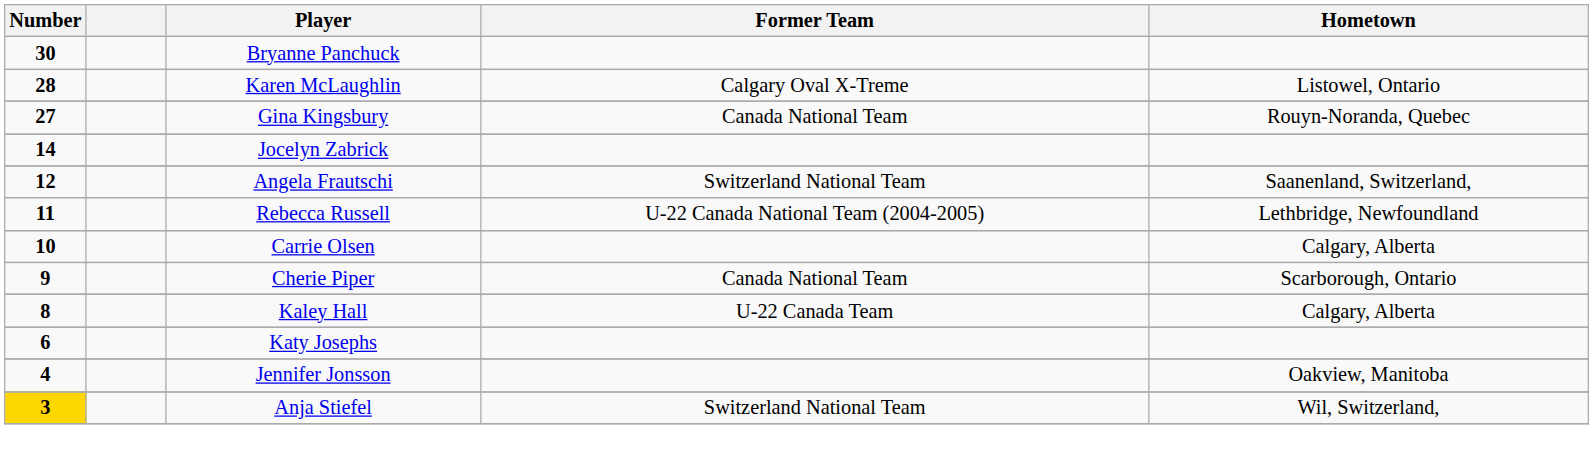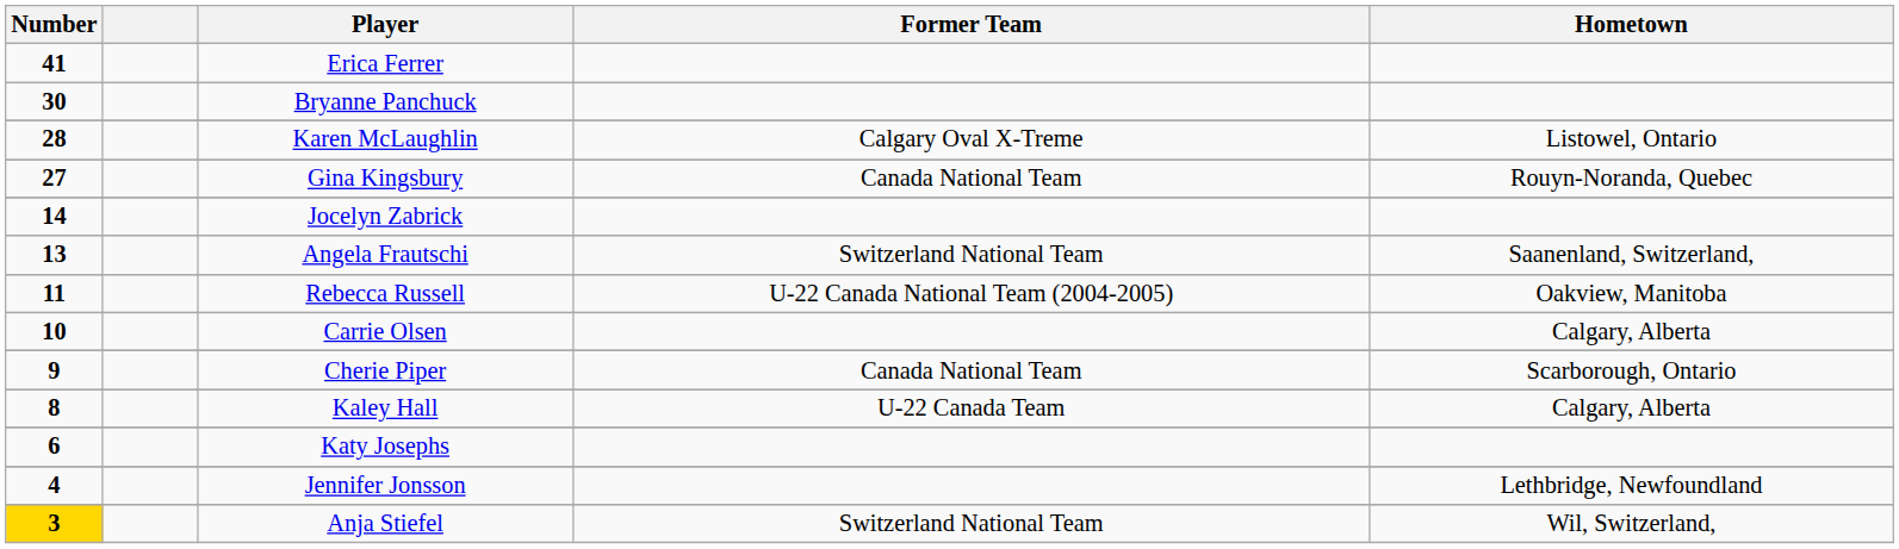 <table class="wikitable" style="text-align:center">
 <tr>
 <th width=5%>Number</th>
 <th width=5%></th>
 <th !width=10%>Player</th>
 <th !width=10%>Former Team</th>
 <th !width=10%>Hometown</th>
 </tr>
 <tr>
+</tr>
+<tr>
+<td><strong>41</strong></td>
+<td></td>
+<td><a href='#'>Erica Ferrer</a></td>
+<td></td>
+<td></td>
 </tr>
 <tr>
 </tr>
 <tr>
 <td><strong>30</strong></td>
 <td></td>
 <td><a href='#'>Bryanne Panchuck</a></td>
 <td></td>
 <td></td>
 </tr>
 <tr>
 </tr>
 <tr>
 <td><strong>28</strong></td>
 <td></td>
 <td><a href='#'>Karen McLaughlin</a></td>
 <td>Calgary Oval X-Treme</td>
 <td>Listowel, Ontario</td>
 </tr>
 <tr>
 </tr>
 <tr>
 <td><strong>27</strong></td>
 <td></td>
 <td><a href='#'>Gina Kingsbury</a></td>
 <td>Canada National Team</td>
 <td>Rouyn-Noranda, Quebec</td>
 </tr>
 <tr>
 </tr>
 <tr>
 <td><strong>14</strong></td>
 <td></td>
 <td><a href='#'>Jocelyn Zabrick</a></td>
 <td></td>
 <td></td>
 </tr>
 <tr>
 </tr>
 <tr>
-<td><strong>12</strong></td>
+<td><strong>13</strong></td>
 <td></td>
 <td><a href='#'>Angela Frautschi</a></td>
 <td>Switzerland National Team</td>
 <td>Saanenland, Switzerland,</td>
 </tr>
 <tr>
 </tr>
 <tr>
 <td><strong>11</strong></td>
 <td></td>
 <td><a href='#'>Rebecca Russell</a></td>
 <td>U-22 Canada National Team (2004-2005)</td>
-<td>Lethbridge, Newfoundland</td>
+<td>Oakview, Manitoba</td>
 </tr>
 <tr>
 </tr>
 <tr>
 <td><strong>10</strong></td>
 <td></td>
 <td><a href='#'>Carrie Olsen</a></td>
 <td></td>
 <td>Calgary, Alberta</td>
 </tr>
 <tr>
 </tr>
 <tr>
 <td><strong>9</strong></td>
 <td></td>
 <td><a href='#'>Cherie Piper</a></td>
 <td>Canada National Team</td>
 <td>Scarborough, Ontario</td>
 </tr>
 <tr>
 </tr>
 <tr>
 <td><strong>8</strong></td>
 <td></td>
 <td><a href='#'>Kaley Hall</a></td>
 <td>U-22 Canada Team</td>
 <td>Calgary, Alberta</td>
 </tr>
 <tr>
 </tr>
 <tr>
 <td><strong>6</strong></td>
 <td></td>
 <td><a href='#'>Katy Josephs</a></td>
 <td></td>
 <td></td>
 </tr>
 <tr>
 </tr>
 <tr>
 <td><strong>4</strong></td>
 <td></td>
 <td><a href='#'>Jennifer Jonsson</a></td>
 <td></td>
-<td>Oakview, Manitoba</td>
+<td>Lethbridge, Newfoundland</td>
 </tr>
 <tr>
 </tr>
 <tr>
 <td style="background: gold;"><strong>3</strong></td>
 <td></td>
 <td><a href='#'>Anja Stiefel</a></td>
 <td>Switzerland National Team</td>
 <td>Wil, Switzerland,</td>
 </tr>
 <tr>
 </tr>
 </table>
